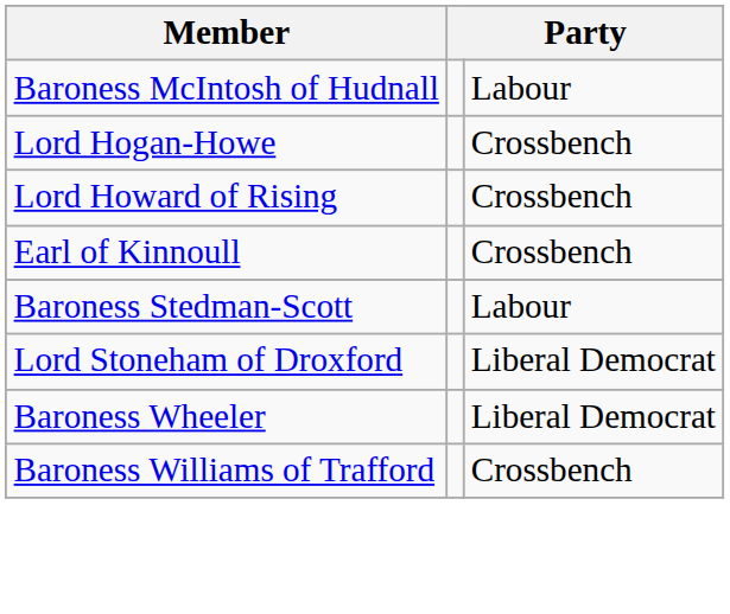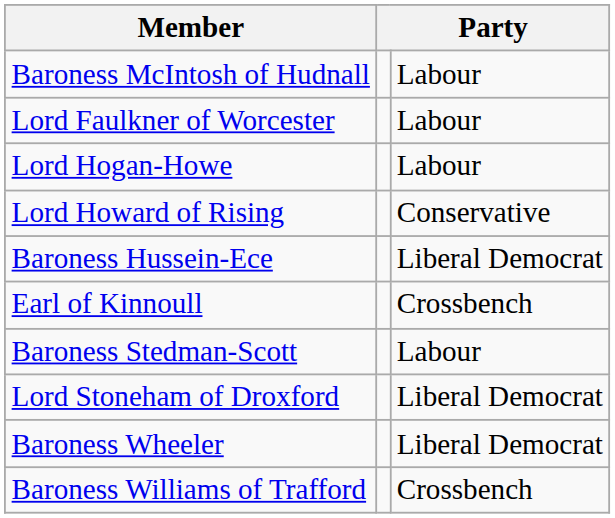 <table class="wikitable">
 <tr>
 <th>Member</th>
 <th colspan="2">Party</th>
 </tr>
 <tr>
 <td><a href='#'>Baroness McIntosh of Hudnall</a> </td>
 <td></td>
 <td>Labour</td>
 </tr>
 <tr>
+<td><a href='#'>Lord Faulkner of Worcester</a></td>
+<td></td>
+<td>Labour</td>
+</tr>
+<tr>
 <td><a href='#'>Lord Hogan-Howe</a></td>
 <td></td>
-<td>Crossbench</td>
+<td>Labour</td>
 </tr>
 <tr>
 <td><a href='#'>Lord Howard of Rising</a></td>
 <td></td>
-<td>Crossbench</td>
+<td>Conservative</td>
+</tr>
+<tr>
+<td><a href='#'>Baroness Hussein-Ece</a></td>
+<td></td>
+<td>Liberal Democrat</td>
 </tr>
 <tr>
 <td><a href='#'>Earl of Kinnoull</a></td>
 <td></td>
 <td>Crossbench</td>
 </tr>
 <tr>
 <td><a href='#'>Baroness Stedman-Scott</a></td>
 <td></td>
 <td>Labour</td>
 </tr>
 <tr>
 <td><a href='#'>Lord Stoneham of Droxford</a></td>
 <td></td>
 <td>Liberal Democrat</td>
 </tr>
 <tr>
 <td><a href='#'>Baroness Wheeler</a></td>
 <td></td>
 <td>Liberal Democrat</td>
 </tr>
 <tr>
 <td><a href='#'>Baroness Williams of Trafford</a></td>
 <td></td>
 <td>Crossbench</td>
 </tr>
 </table>
